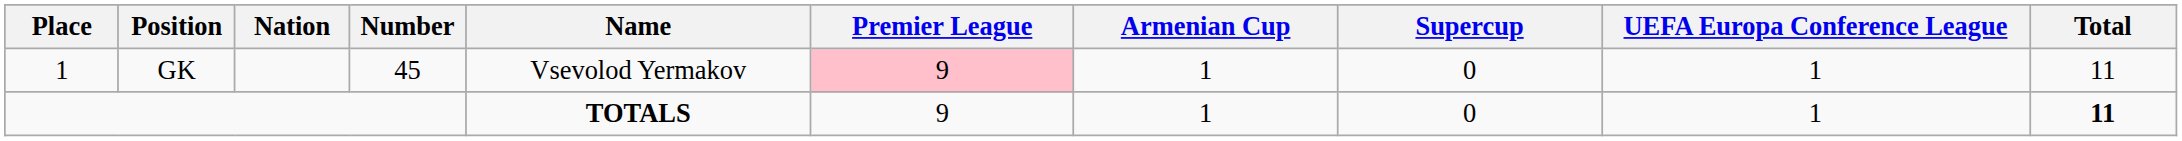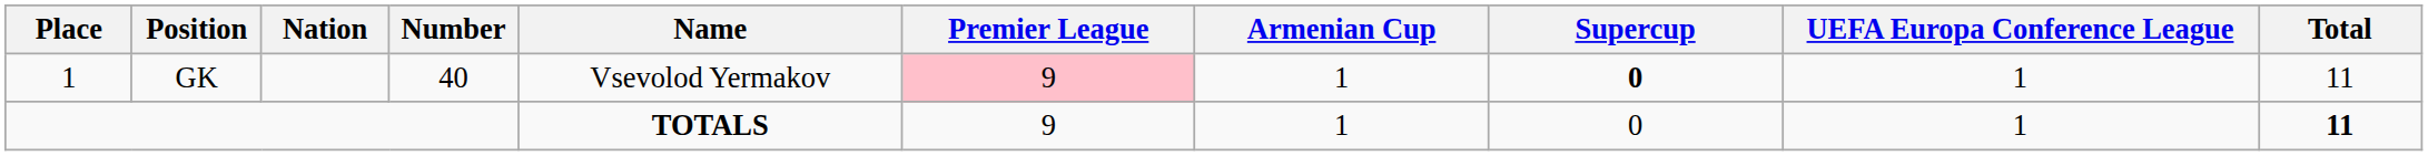 <table class="wikitable" style="font-size: 95%; text-align: center;">
 <tr>
 <th width=60>Place</th>
 <th width=60>Position</th>
 <th width=60>Nation</th>
 <th width=60>Number</th>
 <th width=200>Name</th>
 <th width=150><a href='#'>Premier League</a></th>
 <th width=150><a href='#'>Armenian Cup</a></th>
 <th width=150><a href='#'>Supercup</a></th>
 <th width=250><a href='#'>UEFA Europa Conference League</a></th>
 <th width=80><strong>Total</strong></th>
 </tr>
 <tr>
 <td>1</td>
 <td>GK</td>
 <td></td>
-<td>45</td>
+<td>40</td>
 <td>Vsevolod Yermakov</td>
 <td style="background: pink;">9</td>
 <td>1</td>
-<td>0</td>
+<td><strong>0</strong></td>
 <td>1</td>
 <td>11</td>
 </tr>
 <tr>
 <td colspan="4"></td>
 <td><strong>TOTALS</strong></td>
 <td>9</td>
 <td>1</td>
 <td>0</td>
 <td>1</td>
 <td><strong>11</strong></td>
 </tr>
 </table>
